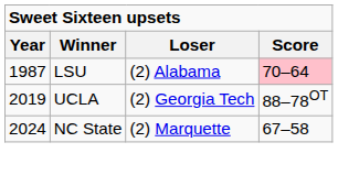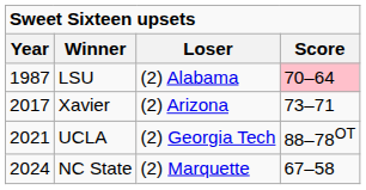 <table class="wikitable">
 <tr>
 <td colspan="4"><strong>Sweet Sixteen upsets</strong></td>
 </tr>
 <tr>
 <th>Year</th>
 <th>Winner</th>
 <th>Loser</th>
 <th>Score</th>
 </tr>
 <tr>
 <td>1987</td>
 <td>LSU</td>
 <td>(2) <a href='#'>Alabama</a></td>
 <td style="background: pink;">70–64</td>
 </tr>
 <tr>
-<td>2019</td>
+<td>2017</td>
+<td>Xavier</td>
+<td>(2) <a href='#'>Arizona</a></td>
+<td>73–71</td>
+</tr>
+<tr>
+<td>2021</td>
 <td>UCLA</td>
 <td>(2) <a href='#'>Georgia Tech</a></td>
 <td>88–78<sup>OT</sup></td>
 </tr>
 <tr>
 <td>2024</td>
 <td>NC State</td>
 <td>(2) <a href='#'>Marquette</a></td>
 <td>67–58</td>
 </tr>
 </table>
